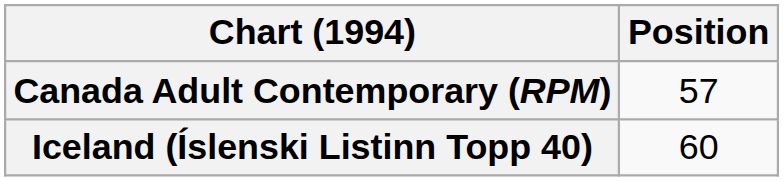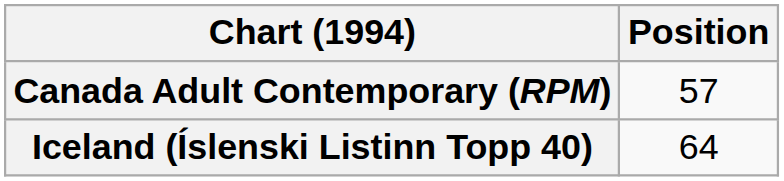 <table class="wikitable plainrowheaders" style="text-align:center">
 <tr>
 <th>Chart (1994)</th>
 <th>Position</th>
 </tr>
 <tr>
 <th scope="row">Canada Adult Contemporary (<em>RPM</em>)</th>
 <td>57</td>
 </tr>
 <tr>
 <th scope="row">Iceland (Íslenski Listinn Topp 40)</th>
-<td>60</td>
+<td>64</td>
 </tr>
 </table>
